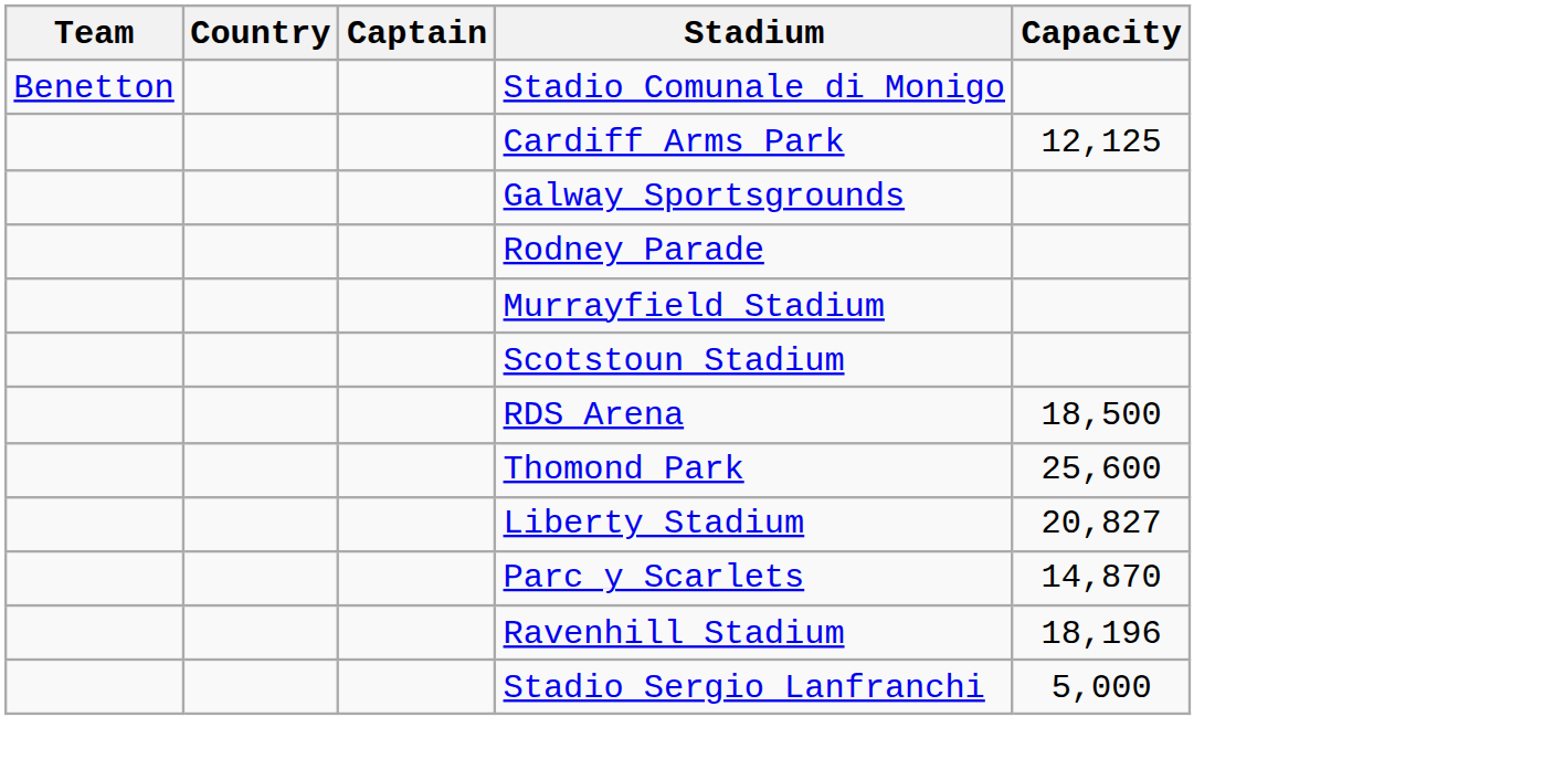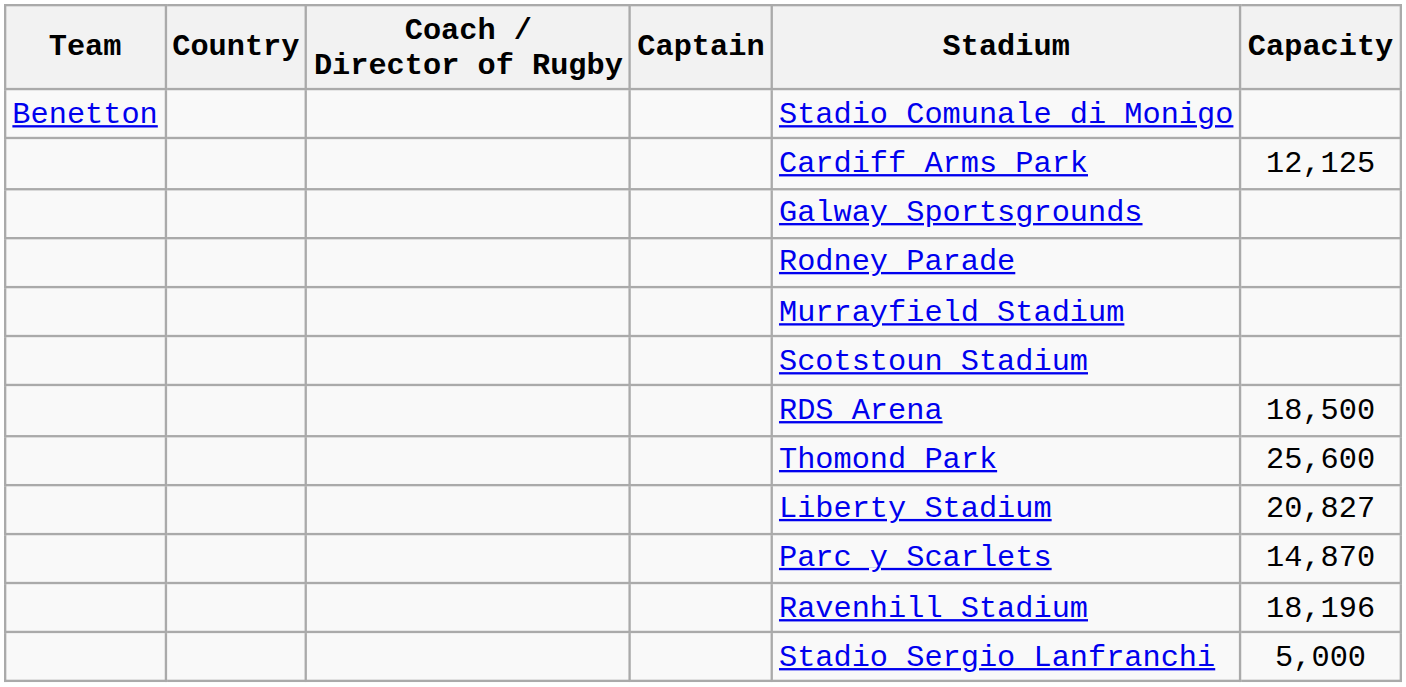 <table class="wikitable sortable">
 <tr>
 <th>Team</th>
 <th>Country</th>
+<th>Coach /<br>Director of Rugby</th>
 <th>Captain</th>
 <th>Stadium</th>
 <th>Capacity</th>
 </tr>
 <tr>
 <td><a href='#'>Benetton</a></td>
 <td></td>
 <td></td>
+<td></td>
 <td><a href='#'>Stadio Comunale di Monigo</a></td>
 <td style="text-align:center;"></td>
 </tr>
 <tr>
+<td></td>
 <td></td>
 <td></td>
 <td></td>
 <td><a href='#'>Cardiff Arms Park</a></td>
 <td style="text-align:center;">12,125</td>
 </tr>
 <tr>
 <td></td>
 <td></td>
 <td></td>
+<td></td>
 <td><a href='#'>Galway Sportsgrounds</a></td>
 <td style="text-align:center;"></td>
 </tr>
 <tr>
+<td></td>
 <td></td>
 <td></td>
 <td></td>
 <td><a href='#'>Rodney Parade</a></td>
 <td style="text-align:center;"></td>
 </tr>
 <tr>
 <td></td>
 <td></td>
 <td></td>
+<td></td>
 <td><a href='#'>Murrayfield Stadium</a></td>
 <td style="text-align:center;"></td>
 </tr>
 <tr>
+<td></td>
 <td></td>
 <td></td>
 <td> <br> </td>
 <td><a href='#'>Scotstoun Stadium</a></td>
 <td style="text-align:center;"></td>
 </tr>
 <tr>
 <td></td>
 <td></td>
 <td></td>
+<td></td>
 <td><a href='#'>RDS Arena</a></td>
 <td style="text-align:center;">18,500</td>
 </tr>
 <tr>
+<td></td>
 <td></td>
 <td></td>
 <td></td>
 <td><a href='#'>Thomond Park</a></td>
 <td style="text-align:center;">25,600</td>
 </tr>
 <tr>
 <td></td>
 <td></td>
 <td></td>
+<td></td>
 <td><a href='#'>Liberty Stadium</a></td>
 <td style="text-align:center;">20,827</td>
 </tr>
 <tr>
+<td></td>
 <td></td>
 <td></td>
 <td></td>
 <td><a href='#'>Parc y Scarlets</a></td>
 <td style="text-align:center;">14,870</td>
 </tr>
 <tr>
 <td></td>
 <td></td>
 <td></td>
+<td></td>
 <td><a href='#'>Ravenhill Stadium</a></td>
 <td style="text-align:center;">18,196</td>
 </tr>
 <tr>
 <td></td>
 <td></td>
 <td></td>
+<td></td>
 <td><a href='#'>Stadio Sergio Lanfranchi</a></td>
 <td style="text-align:center;">5,000</td>
 </tr>
 </table>
